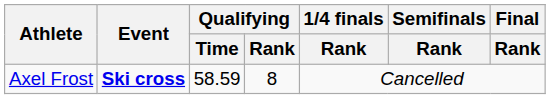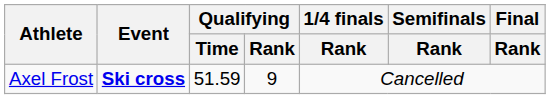 <table class="wikitable">
 <tr>
 <th rowspan="2">Athlete</th>
 <th rowspan="2">Event</th>
 <th colspan="2">Qualifying</th>
 <th colspan="1">1/4 finals</th>
 <th colspan="1">Semifinals</th>
 <th colspan="1">Final</th>
 </tr>
 <tr>
 <th>Time</th>
 <th>Rank</th>
 <th>Rank</th>
 <th>Rank</th>
 <th>Rank</th>
 </tr>
 <tr>
 <td><a href='#'>Axel Frost</a></td>
 <td><strong><a href='#'>Ski cross</a></strong></td>
-<td align="center">58.59</td>
-<td align="center">8</td>
+<td align="center">51.59</td>
+<td align="center">9</td>
 <td colspan=3 align="center"><em>Cancelled</em></td>
 </tr>
 </table>
